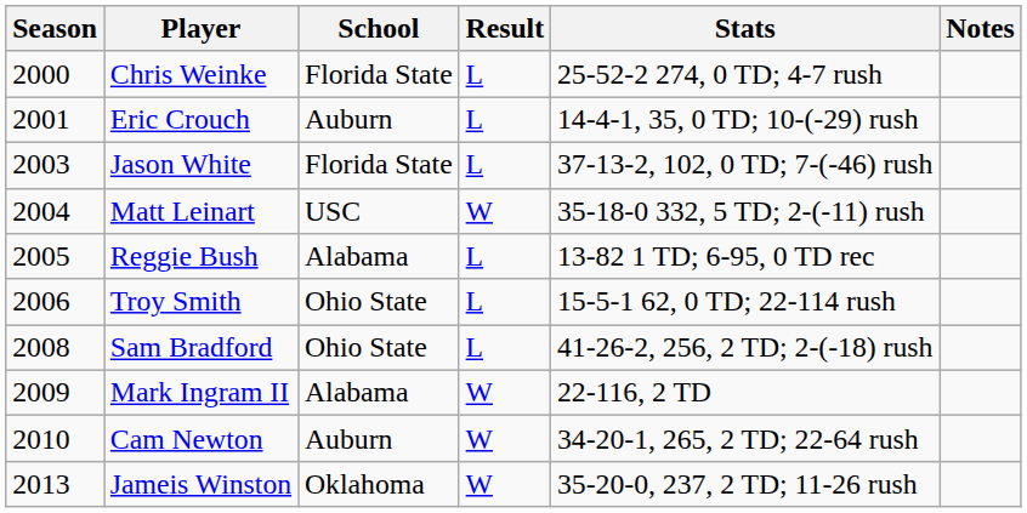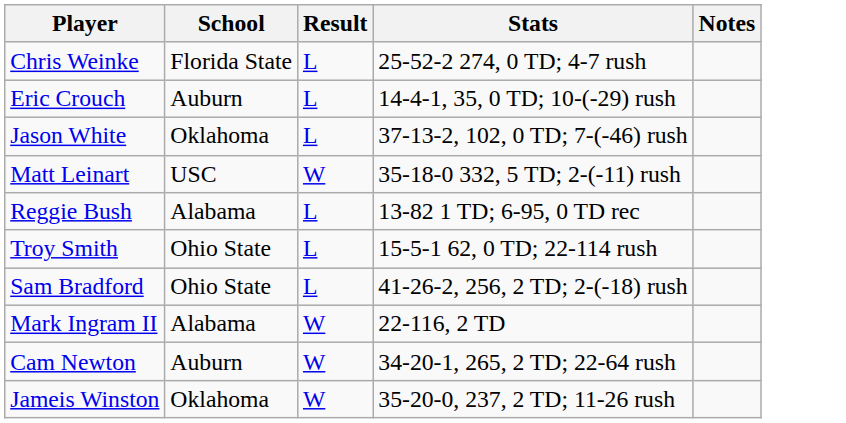 <table class="wikitable">
 <tr>
-<th>Season</th>
 <th>Player</th>
 <th>School</th>
 <th>Result</th>
 <th>Stats</th>
 <th>Notes</th>
 </tr>
 <tr>
-<td>2000</td>
 <td><a href='#'>Chris Weinke</a></td>
 <td>Florida State</td>
 <td><a href='#'>L</a></td>
 <td>25-52-2 274, 0 TD; 4-7 rush</td>
 <td></td>
 </tr>
 <tr>
-<td>2001</td>
 <td><a href='#'>Eric Crouch</a></td>
 <td>Auburn</td>
 <td><a href='#'>L</a></td>
 <td>14-4-1, 35, 0 TD; 10-(-29) rush</td>
 <td></td>
 </tr>
 <tr>
-<td>2003</td>
 <td><a href='#'>Jason White</a></td>
-<td>Florida State</td>
+<td>Oklahoma</td>
 <td><a href='#'>L</a></td>
 <td>37-13-2, 102, 0 TD; 7-(-46) rush</td>
 <td></td>
 </tr>
 <tr>
-<td>2004</td>
 <td><a href='#'>Matt Leinart</a></td>
 <td>USC</td>
 <td><a href='#'>W</a></td>
 <td>35-18-0 332, 5 TD; 2-(-11) rush</td>
 <td></td>
 </tr>
 <tr>
-<td>2005</td>
 <td><a href='#'>Reggie Bush</a></td>
 <td>Alabama</td>
 <td><a href='#'>L</a></td>
 <td>13-82 1 TD; 6-95, 0 TD rec</td>
 <td></td>
 </tr>
 <tr>
-<td>2006</td>
 <td><a href='#'>Troy Smith</a></td>
 <td>Ohio State</td>
 <td><a href='#'>L</a></td>
 <td>15-5-1 62, 0 TD; 22-114 rush</td>
 <td></td>
 </tr>
 <tr>
-<td>2008</td>
 <td><a href='#'>Sam Bradford</a></td>
 <td>Ohio State</td>
 <td><a href='#'>L</a></td>
 <td>41-26-2, 256, 2 TD; 2-(-18) rush</td>
 <td></td>
 </tr>
 <tr>
-<td>2009</td>
 <td><a href='#'>Mark Ingram II</a></td>
 <td>Alabama</td>
 <td><a href='#'>W</a></td>
 <td>22-116, 2 TD</td>
 <td></td>
 </tr>
 <tr>
-<td>2010</td>
 <td><a href='#'>Cam Newton</a></td>
 <td>Auburn</td>
 <td><a href='#'>W</a></td>
 <td>34-20-1, 265, 2 TD; 22-64 rush</td>
 <td></td>
 </tr>
 <tr>
-<td>2013</td>
 <td><a href='#'>Jameis Winston</a></td>
 <td>Oklahoma</td>
 <td><a href='#'>W</a></td>
 <td>35-20-0, 237, 2 TD; 11-26 rush</td>
 <td></td>
 </tr>
 </table>
